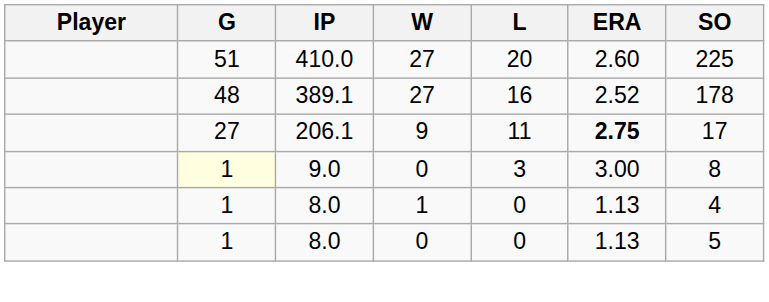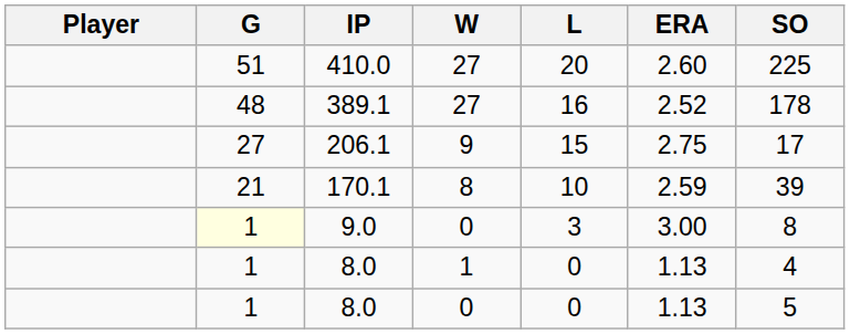 <table class="wikitable sortable">
 <tr>
 <th bgcolor="#DDDDFF" width="16%">Player</th>
 <th bgcolor="#DDDDFF" width="9%">G</th>
 <th bgcolor="#DDDDFF" width="9%">IP</th>
 <th bgcolor="#DDDDFF" width="9%">W</th>
 <th bgcolor="#DDDDFF" width="9%">L</th>
 <th bgcolor="#DDDDFF" width="9%">ERA</th>
 <th bgcolor="#DDDDFF" width="9%">SO</th>
 </tr>
 <tr align="center">
 <td></td>
 <td>51</td>
 <td>410.0</td>
 <td>27</td>
 <td>20</td>
 <td>2.60</td>
 <td>225</td>
 </tr>
 <tr align="center">
 <td></td>
 <td>48</td>
 <td>389.1</td>
 <td>27</td>
 <td>16</td>
 <td>2.52</td>
 <td>178</td>
 </tr>
 <tr align="center">
 <td></td>
 <td>27</td>
 <td>206.1</td>
 <td>9</td>
-<td>11</td>
-<td><strong>2.75</strong></td>
+<td>15</td>
+<td>2.75</td>
 <td>17</td>
+</tr>
+<tr align="center">
+<td></td>
+<td>21</td>
+<td>170.1</td>
+<td>8</td>
+<td>10</td>
+<td>2.59</td>
+<td>39</td>
 </tr>
 <tr align="center">
 <td></td>
 <td style="background: lightyellow;">1</td>
 <td>9.0</td>
 <td>0</td>
 <td>3</td>
 <td>3.00</td>
 <td>8</td>
 </tr>
 <tr align="center">
 <td></td>
 <td>1</td>
 <td>8.0</td>
 <td>1</td>
 <td>0</td>
 <td>1.13</td>
 <td>4</td>
 </tr>
 <tr align="center">
 <td></td>
 <td>1</td>
 <td>8.0</td>
 <td>0</td>
 <td>0</td>
 <td>1.13</td>
 <td>5</td>
 </tr>
 </table>
